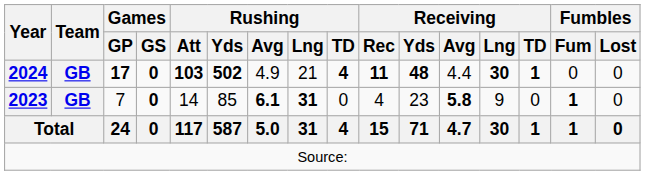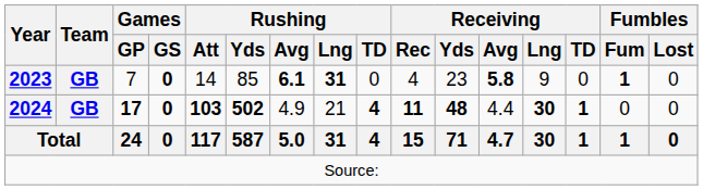 <table class="wikitable" style="text-align: center;">
 <tr>
 <th rowspan="2">Year</th>
 <th rowspan="2">Team</th>
 <th colspan="2">Games</th>
 <th colspan="5">Rushing</th>
 <th colspan="5">Receiving</th>
 <th colspan="2">Fumbles</th>
 </tr>
 <tr>
 <th>GP</th>
 <th>GS</th>
 <th>Att</th>
 <th>Yds</th>
 <th>Avg</th>
 <th>Lng</th>
 <th>TD</th>
 <th>Rec</th>
 <th>Yds</th>
 <th>Avg</th>
 <th>Lng</th>
 <th>TD</th>
 <th>Fum</th>
 <th>Lost</th>
 </tr>
 <tr>
+<th><a href='#'>2023</a></th>
+<th><a href='#'>GB</a></th>
+<td>7</td>
+<td><strong>0</strong></td>
+<td>14</td>
+<td>85</td>
+<td><strong>6.1</strong></td>
+<td><strong>31</strong></td>
+<td>0</td>
+<td>4</td>
+<td>23</td>
+<td><strong>5.8</strong></td>
+<td>9</td>
+<td>0</td>
+<td><strong>1</strong></td>
+<td>0</td>
+</tr>
+<tr>
 <th><a href='#'>2024</a></th>
 <th><a href='#'>GB</a></th>
 <td><strong>17</strong></td>
 <td><strong>0</strong></td>
 <td><strong>103</strong></td>
 <td><strong>502</strong></td>
 <td>4.9</td>
 <td>21</td>
 <td><strong>4</strong></td>
 <td><strong>11</strong></td>
 <td><strong>48</strong></td>
 <td>4.4</td>
 <td><strong>30</strong></td>
 <td><strong>1</strong></td>
 <td>0</td>
-<td>0</td>
-</tr>
-<tr>
-<th><a href='#'>2023</a></th>
-<th><a href='#'>GB</a></th>
-<td>7</td>
-<td><strong>0</strong></td>
-<td>14</td>
-<td>85</td>
-<td><strong>6.1</strong></td>
-<td><strong>31</strong></td>
-<td>0</td>
-<td>4</td>
-<td>23</td>
-<td><strong>5.8</strong></td>
-<td>9</td>
-<td>0</td>
-<td><strong>1</strong></td>
 <td>0</td>
 </tr>
 <tr>
 <th colspan="2">Total</th>
 <th>24</th>
 <th>0</th>
 <th>117</th>
 <th>587</th>
 <th>5.0</th>
 <th>31</th>
 <th>4</th>
 <th>15</th>
 <th>71</th>
 <th>4.7</th>
 <th>30</th>
 <th>1</th>
 <th>1</th>
 <th>0</th>
 </tr>
 <tr>
 <td colspan="16"><small>Source: </small></td>
 </tr>
 </table>
